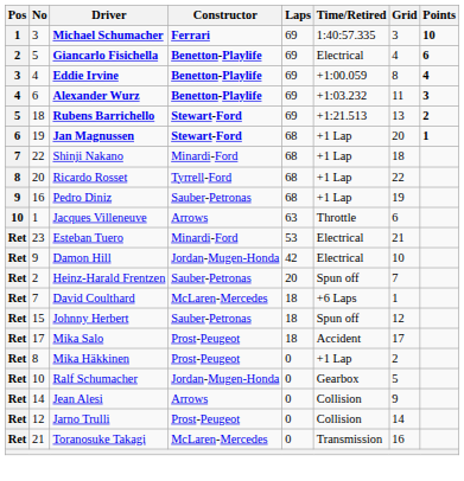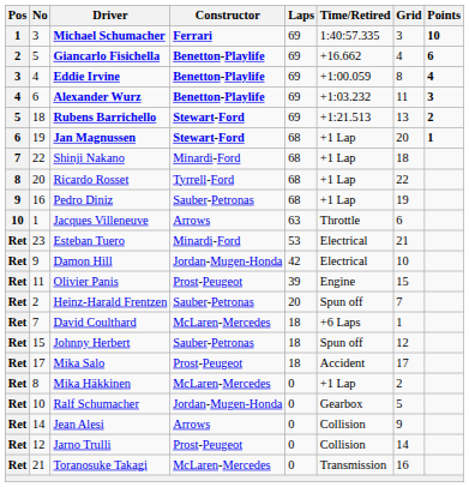 <table class="wikitable" style="font-size: 95%;">
 <tr>
 <th>Pos</th>
 <th>No</th>
 <th>Driver</th>
 <th>Constructor</th>
 <th>Laps</th>
 <th>Time/Retired</th>
 <th>Grid</th>
 <th>Points</th>
 </tr>
 <tr>
 <th>1</th>
 <td>3</td>
 <td> <strong><a href='#'>Michael Schumacher</a></strong></td>
 <td><strong><a href='#'>Ferrari</a></strong></td>
 <td>69</td>
 <td>1:40:57.335</td>
 <td>3</td>
 <td><strong>10</strong></td>
 </tr>
 <tr>
 <th>2</th>
 <td>5</td>
 <td> <strong><a href='#'>Giancarlo Fisichella</a></strong></td>
 <td><strong><a href='#'>Benetton</a>-<a href='#'>Playlife</a></strong></td>
 <td>69</td>
-<td>Electrical</td>
+<td>+16.662</td>
 <td>4</td>
 <td><strong>6</strong></td>
 </tr>
 <tr>
 <th>3</th>
 <td>4</td>
 <td> <strong><a href='#'>Eddie Irvine</a></strong></td>
 <td><strong><a href='#'>Benetton</a>-<a href='#'>Playlife</a></strong></td>
 <td>69</td>
 <td>+1:00.059</td>
 <td>8</td>
 <td><strong>4</strong></td>
 </tr>
 <tr>
 <th>4</th>
 <td>6</td>
 <td> <strong><a href='#'>Alexander Wurz</a></strong></td>
 <td><strong><a href='#'>Benetton</a>-<a href='#'>Playlife</a></strong></td>
 <td>69</td>
 <td>+1:03.232</td>
 <td>11</td>
 <td><strong>3</strong></td>
 </tr>
 <tr>
 <th>5</th>
 <td>18</td>
 <td> <strong><a href='#'>Rubens Barrichello</a></strong></td>
 <td><strong><a href='#'>Stewart</a>-<a href='#'>Ford</a></strong></td>
 <td>69</td>
 <td>+1:21.513</td>
 <td>13</td>
 <td><strong>2</strong></td>
 </tr>
 <tr>
 <th>6</th>
 <td>19</td>
 <td> <strong><a href='#'>Jan Magnussen</a></strong></td>
 <td><strong><a href='#'>Stewart</a>-<a href='#'>Ford</a></strong></td>
 <td>68</td>
 <td>+1 Lap</td>
 <td>20</td>
 <td><strong>1</strong></td>
 </tr>
 <tr>
 <th>7</th>
 <td>22</td>
 <td> <a href='#'>Shinji Nakano</a></td>
 <td><a href='#'>Minardi</a>-<a href='#'>Ford</a></td>
 <td>68</td>
 <td>+1 Lap</td>
 <td>18</td>
 <td> </td>
 </tr>
 <tr>
 <th>8</th>
 <td>20</td>
 <td> <a href='#'>Ricardo Rosset</a></td>
 <td><a href='#'>Tyrrell</a>-<a href='#'>Ford</a></td>
 <td>68</td>
 <td>+1 Lap</td>
 <td>22</td>
 <td> </td>
 </tr>
 <tr>
 <th>9</th>
 <td>16</td>
 <td> <a href='#'>Pedro Diniz</a></td>
 <td><a href='#'>Sauber</a>-<a href='#'>Petronas</a></td>
 <td>68</td>
 <td>+1 Lap</td>
 <td>19</td>
 <td> </td>
 </tr>
 <tr>
 <th>10</th>
 <td>1</td>
 <td> <a href='#'>Jacques Villeneuve</a></td>
 <td><a href='#'>Arrows</a></td>
 <td>63</td>
 <td>Throttle</td>
 <td>6</td>
 <td> </td>
 </tr>
 <tr>
 <th>Ret</th>
 <td>23</td>
 <td> <a href='#'>Esteban Tuero</a></td>
 <td><a href='#'>Minardi</a>-<a href='#'>Ford</a></td>
 <td>53</td>
 <td>Electrical</td>
 <td>21</td>
 <td> </td>
 </tr>
 <tr>
 <th>Ret</th>
 <td>9</td>
 <td> <a href='#'>Damon Hill</a></td>
 <td><a href='#'>Jordan</a>-<a href='#'>Mugen-Honda</a></td>
 <td>42</td>
 <td>Electrical</td>
 <td>10</td>
 <td> </td>
 </tr>
 <tr>
 <th>Ret</th>
+<td>11</td>
+<td> <a href='#'>Olivier Panis</a></td>
+<td><a href='#'>Prost</a>-<a href='#'>Peugeot</a></td>
+<td>39</td>
+<td>Engine</td>
+<td>15</td>
+<td> </td>
+</tr>
+<tr>
+<th>Ret</th>
 <td>2</td>
 <td> <a href='#'>Heinz-Harald Frentzen</a></td>
 <td><a href='#'>Sauber</a>-<a href='#'>Petronas</a></td>
 <td>20</td>
 <td>Spun off</td>
 <td>7</td>
 <td> </td>
 </tr>
 <tr>
 <th>Ret</th>
 <td>7</td>
 <td> <a href='#'>David Coulthard</a></td>
 <td><a href='#'>McLaren</a>-<a href='#'>Mercedes</a></td>
 <td>18</td>
 <td>+6 Laps</td>
 <td>1</td>
 <td> </td>
 </tr>
 <tr>
 <th>Ret</th>
 <td>15</td>
 <td> <a href='#'>Johnny Herbert</a></td>
 <td><a href='#'>Sauber</a>-<a href='#'>Petronas</a></td>
 <td>18</td>
 <td>Spun off</td>
 <td>12</td>
 <td> </td>
 </tr>
 <tr>
 <th>Ret</th>
 <td>17</td>
 <td> <a href='#'>Mika Salo</a></td>
 <td><a href='#'>Prost</a>-<a href='#'>Peugeot</a></td>
 <td>18</td>
 <td>Accident</td>
 <td>17</td>
 <td> </td>
 </tr>
 <tr>
 <th>Ret</th>
 <td>8</td>
 <td> <a href='#'>Mika Häkkinen</a></td>
-<td><a href='#'>Prost</a>-<a href='#'>Peugeot</a></td>
+<td><a href='#'>McLaren</a>-<a href='#'>Mercedes</a></td>
 <td>0</td>
 <td>+1 Lap</td>
 <td>2</td>
 <td> </td>
 </tr>
 <tr>
 <th>Ret</th>
 <td>10</td>
 <td> <a href='#'>Ralf Schumacher</a></td>
 <td><a href='#'>Jordan</a>-<a href='#'>Mugen-Honda</a></td>
 <td>0</td>
 <td>Gearbox</td>
 <td>5</td>
 <td> </td>
 </tr>
 <tr>
 <th>Ret</th>
 <td>14</td>
 <td> <a href='#'>Jean Alesi</a></td>
 <td><a href='#'>Arrows</a></td>
 <td>0</td>
 <td>Collision</td>
 <td>9</td>
 <td> </td>
 </tr>
 <tr>
 <th>Ret</th>
 <td>12</td>
 <td> <a href='#'>Jarno Trulli</a></td>
 <td><a href='#'>Prost</a>-<a href='#'>Peugeot</a></td>
 <td>0</td>
 <td>Collision</td>
 <td>14</td>
 <td> </td>
 </tr>
 <tr>
 <th>Ret</th>
 <td>21</td>
 <td> <a href='#'>Toranosuke Takagi</a></td>
 <td><a href='#'>McLaren</a>-<a href='#'>Mercedes</a></td>
 <td>0</td>
 <td>Transmission</td>
 <td>16</td>
 <td> </td>
 </tr>
 <tr>
 <th colspan="8"></th>
 </tr>
 </table>
